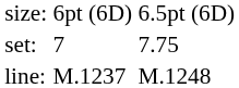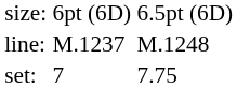 <table style="margin-left:40px;">
 <tr>
 <td>size:</td>
 <td>6pt (6D)</td>
 <td>6.5pt (6D)</td>
 </tr>
 <tr>
+<td>line:</td>
+<td>M.1237</td>
+<td>M.1248</td>
+</tr>
+<tr>
 <td>set:</td>
 <td>7</td>
 <td>7.75</td>
 </tr>
-<tr>
-<td>line:</td>
-<td>M.1237</td>
-<td>M.1248</td>
-</tr>
 </table>
